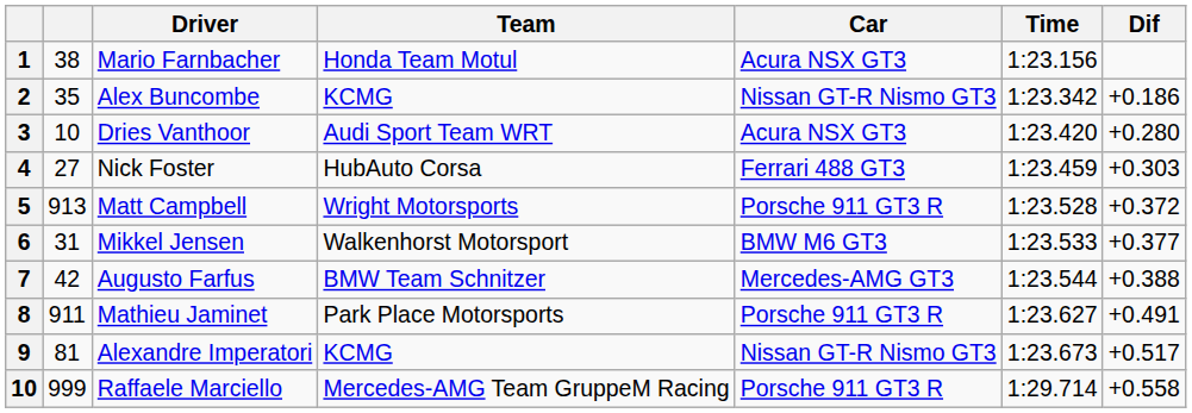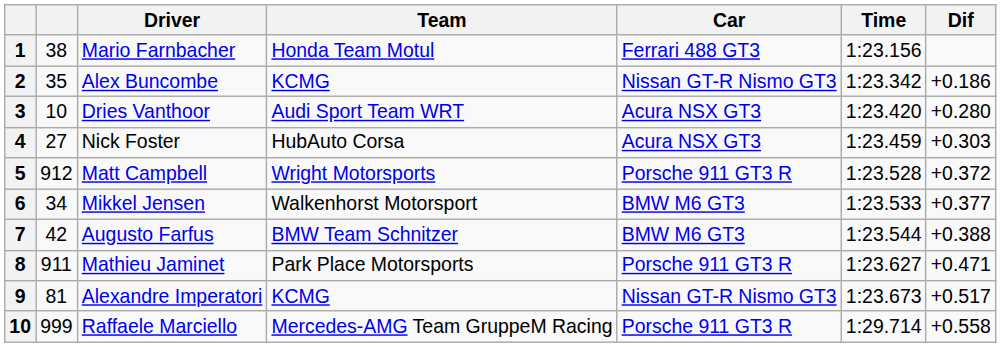 <table class="wikitable" style="font-size: 85%;">
 <tr>
 <th></th>
 <th></th>
 <th>Driver</th>
 <th>Team</th>
 <th>Car</th>
 <th>Time</th>
 <th>Dif</th>
 </tr>
 <tr>
 <th>1</th>
 <td align="center">38</td>
 <td> <a href='#'>Mario Farnbacher</a></td>
 <td> <a href='#'>Honda Team Motul</a></td>
-<td><a href='#'>Acura NSX GT3</a></td>
+<td><a href='#'>Ferrari 488 GT3</a></td>
 <td align="center">1:23.156</td>
 <td></td>
 </tr>
 <tr>
 <th>2</th>
 <td align="center">35</td>
 <td> <a href='#'>Alex Buncombe</a></td>
 <td> <a href='#'>KCMG</a></td>
 <td><a href='#'>Nissan GT-R Nismo GT3</a></td>
 <td align="center">1:23.342</td>
 <td>+0.186</td>
 </tr>
 <tr>
 <th>3</th>
 <td align="center">10</td>
 <td> <a href='#'>Dries Vanthoor</a></td>
 <td> <a href='#'>Audi Sport Team WRT</a></td>
 <td><a href='#'>Acura NSX GT3</a></td>
 <td align="center">1:23.420</td>
 <td>+0.280</td>
 </tr>
 <tr>
 <th>4</th>
 <td align="center">27</td>
 <td> Nick Foster</td>
 <td> HubAuto Corsa</td>
-<td><a href='#'>Ferrari 488 GT3</a></td>
+<td><a href='#'>Acura NSX GT3</a></td>
 <td align="center">1:23.459</td>
 <td>+0.303</td>
 </tr>
 <tr>
 <th>5</th>
-<td align="center">913</td>
+<td align="center">912</td>
 <td> <a href='#'>Matt Campbell</a></td>
 <td> <a href='#'>Wright Motorsports</a></td>
 <td><a href='#'>Porsche 911 GT3 R</a></td>
 <td align="center">1:23.528</td>
 <td>+0.372</td>
 </tr>
 <tr>
 <th>6</th>
-<td align="center">31</td>
+<td align="center">34</td>
 <td> <a href='#'>Mikkel Jensen</a></td>
 <td> Walkenhorst Motorsport</td>
 <td><a href='#'>BMW M6 GT3</a></td>
 <td align="center">1:23.533</td>
 <td>+0.377</td>
 </tr>
 <tr>
 <th>7</th>
 <td align="center">42</td>
 <td> <a href='#'>Augusto Farfus</a></td>
 <td> <a href='#'>BMW Team Schnitzer</a></td>
-<td><a href='#'>Mercedes-AMG GT3</a></td>
+<td><a href='#'>BMW M6 GT3</a></td>
 <td align="center">1:23.544</td>
 <td>+0.388</td>
 </tr>
 <tr>
 <th>8</th>
 <td align="center">911</td>
 <td> <a href='#'>Mathieu Jaminet</a></td>
 <td> Park Place Motorsports</td>
 <td><a href='#'>Porsche 911 GT3 R</a></td>
 <td align="center">1:23.627</td>
-<td>+0.491</td>
+<td>+0.471</td>
 </tr>
 <tr>
 <th>9</th>
 <td align="center">81</td>
 <td> <a href='#'>Alexandre Imperatori</a></td>
 <td> <a href='#'>KCMG</a></td>
 <td><a href='#'>Nissan GT-R Nismo GT3</a></td>
 <td align="center">1:23.673</td>
 <td>+0.517</td>
 </tr>
 <tr>
 <th>10</th>
 <td align="center">999</td>
 <td> <a href='#'>Raffaele Marciello</a></td>
 <td> <a href='#'>Mercedes-AMG</a> Team GruppeM Racing</td>
 <td><a href='#'>Porsche 911 GT3 R</a></td>
 <td align="center">1:29.714</td>
 <td>+0.558</td>
 </tr>
 </table>
